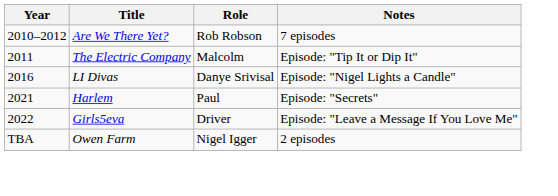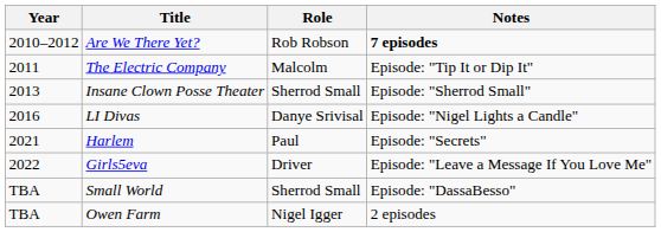 <table class="wikitable sortable">
 <tr>
 <th>Year</th>
 <th>Title</th>
 <th>Role</th>
 <th>Notes</th>
 </tr>
 <tr>
 <td>2010–2012</td>
 <td><a href='#'><em>Are We There Yet?</em></a></td>
 <td>Rob Robson</td>
-<td>7 episodes</td>
+<td><strong>7 episodes</strong></td>
 </tr>
 <tr>
 <td>2011</td>
 <td><a href='#'><em>The Electric Company</em></a></td>
 <td>Malcolm</td>
 <td>Episode: "Tip It or Dip It"</td>
+</tr>
+<tr>
+<td>2013</td>
+<td><em>Insane Clown Posse Theater</em></td>
+<td>Sherrod Small</td>
+<td>Episode: "Sherrod Small"</td>
 </tr>
 <tr>
 <td>2016</td>
 <td><em>LI Divas</em></td>
 <td>Danye Srivisal</td>
 <td>Episode: "Nigel Lights a Candle"</td>
 </tr>
 <tr>
 <td>2021</td>
 <td><a href='#'><em>Harlem</em></a></td>
 <td>Paul</td>
 <td>Episode: "Secrets"</td>
 </tr>
 <tr>
 <td>2022</td>
 <td><em><a href='#'>Girls5eva</a></em></td>
 <td>Driver</td>
 <td>Episode: "Leave a Message If You Love Me"</td>
 </tr>
 <tr>
 <td>TBA</td>
+<td><em>Small World</em></td>
+<td>Sherrod Small</td>
+<td>Episode: "DassaBesso"</td>
+</tr>
+<tr>
+<td>TBA</td>
 <td><em>Owen Farm</em></td>
 <td>Nigel Igger</td>
 <td>2 episodes</td>
 </tr>
 </table>
